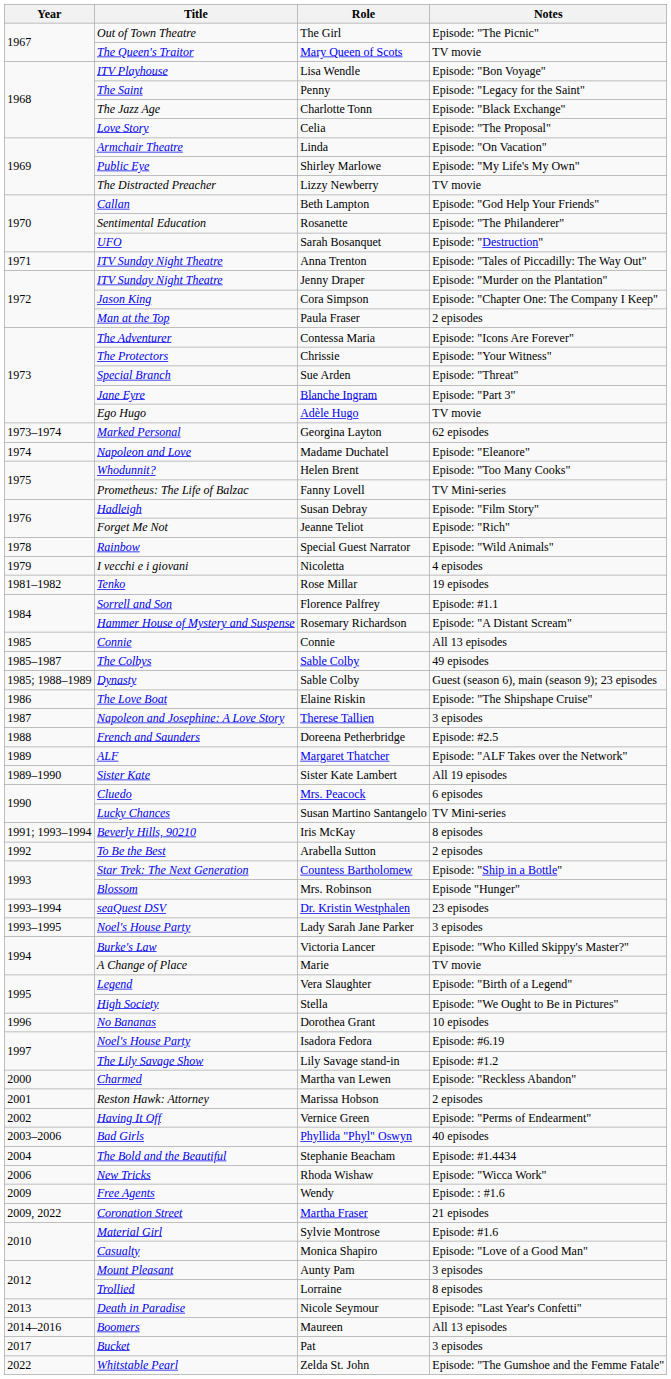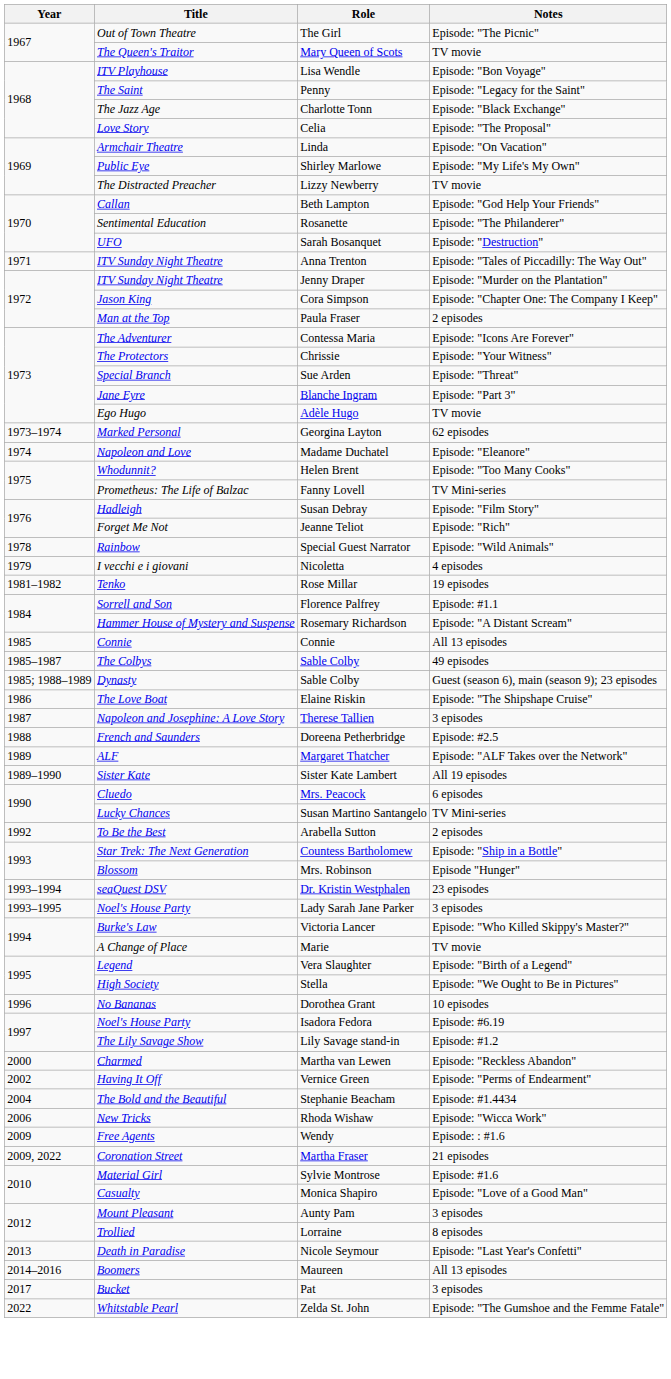 <table class="wikitable sortable">
 <tr>
 <th>Year</th>
 <th>Title</th>
 <th>Role</th>
 <th class="unsortable">Notes</th>
 </tr>
 <tr>
 <td rowspan="2">1967</td>
 <td><em>Out of Town Theatre</em></td>
 <td>The Girl</td>
 <td>Episode: "The Picnic"</td>
 </tr>
 <tr>
 <td><em><a href='#'>The Queen's Traitor</a></em></td>
 <td><a href='#'>Mary Queen of Scots</a></td>
 <td>TV movie</td>
 </tr>
 <tr>
 <td rowspan="4">1968</td>
 <td><em><a href='#'>ITV Playhouse</a></em></td>
 <td>Lisa Wendle</td>
 <td>Episode: "Bon Voyage"</td>
 </tr>
 <tr>
 <td><em><a href='#'>The Saint</a></em></td>
 <td>Penny</td>
 <td>Episode: "Legacy for the Saint"</td>
 </tr>
 <tr>
 <td><em>The Jazz Age</em></td>
 <td>Charlotte Tonn</td>
 <td>Episode: "Black Exchange"</td>
 </tr>
 <tr>
 <td><em><a href='#'>Love Story</a></em></td>
 <td>Celia</td>
 <td>Episode: "The Proposal"</td>
 </tr>
 <tr>
 <td rowspan="3">1969</td>
 <td><em><a href='#'>Armchair Theatre</a></em></td>
 <td>Linda</td>
 <td>Episode: "On Vacation"</td>
 </tr>
 <tr>
 <td><em><a href='#'>Public Eye</a></em></td>
 <td>Shirley Marlowe</td>
 <td>Episode: "My Life's My Own"</td>
 </tr>
 <tr>
 <td><em>The Distracted Preacher</em></td>
 <td>Lizzy Newberry</td>
 <td>TV movie</td>
 </tr>
 <tr>
 <td rowspan="3">1970</td>
 <td><em><a href='#'>Callan</a></em></td>
 <td>Beth Lampton</td>
 <td>Episode: "God Help Your Friends"</td>
 </tr>
 <tr>
 <td><em>Sentimental Education</em></td>
 <td>Rosanette</td>
 <td>Episode: "The Philanderer"</td>
 </tr>
 <tr>
 <td><em><a href='#'>UFO</a></em></td>
 <td>Sarah Bosanquet</td>
 <td>Episode: "<a href='#'>Destruction</a>"</td>
 </tr>
 <tr>
 <td>1971</td>
 <td><em><a href='#'>ITV Sunday Night Theatre</a></em></td>
 <td>Anna Trenton</td>
 <td>Episode: "Tales of Piccadilly: The Way Out"</td>
 </tr>
 <tr>
 <td rowspan="3">1972</td>
 <td><em><a href='#'>ITV Sunday Night Theatre</a></em></td>
 <td>Jenny Draper</td>
 <td>Episode: "Murder on the Plantation"</td>
 </tr>
 <tr>
 <td><em><a href='#'>Jason King</a></em></td>
 <td>Cora Simpson</td>
 <td>Episode: "Chapter One: The Company I Keep"</td>
 </tr>
 <tr>
 <td><em><a href='#'>Man at the Top</a></em></td>
 <td>Paula Fraser</td>
 <td>2 episodes</td>
 </tr>
 <tr>
 <td rowspan="5">1973</td>
 <td><em><a href='#'>The Adventurer</a></em></td>
 <td>Contessa Maria</td>
 <td>Episode: "Icons Are Forever"</td>
 </tr>
 <tr>
 <td><em><a href='#'>The Protectors</a></em></td>
 <td>Chrissie</td>
 <td>Episode: "Your Witness"</td>
 </tr>
 <tr>
 <td><em><a href='#'>Special Branch</a></em></td>
 <td>Sue Arden</td>
 <td>Episode: "Threat"</td>
 </tr>
 <tr>
 <td><em><a href='#'>Jane Eyre</a></em></td>
 <td><a href='#'>Blanche Ingram</a></td>
 <td>Episode: "Part 3"</td>
 </tr>
 <tr>
 <td><em>Ego Hugo</em></td>
 <td><a href='#'>Adèle Hugo</a></td>
 <td>TV movie</td>
 </tr>
 <tr>
 <td>1973–1974</td>
 <td><em><a href='#'>Marked Personal</a></em></td>
 <td>Georgina Layton</td>
 <td>62 episodes</td>
 </tr>
 <tr>
 <td>1974</td>
 <td><em><a href='#'>Napoleon and Love</a></em></td>
 <td>Madame Duchatel</td>
 <td>Episode: "Eleanore"</td>
 </tr>
 <tr>
 <td rowspan="2">1975</td>
 <td><em><a href='#'>Whodunnit?</a></em></td>
 <td>Helen Brent</td>
 <td>Episode: "Too Many Cooks"</td>
 </tr>
 <tr>
 <td><em>Prometheus: The Life of Balzac</em></td>
 <td>Fanny Lovell</td>
 <td>TV Mini-series</td>
 </tr>
 <tr>
 <td rowspan="2">1976</td>
 <td><em><a href='#'>Hadleigh</a></em></td>
 <td>Susan Debray</td>
 <td>Episode: "Film Story"</td>
 </tr>
 <tr>
 <td><em>Forget Me Not</em></td>
 <td>Jeanne Teliot</td>
 <td>Episode: "Rich"</td>
 </tr>
 <tr>
 <td>1978</td>
 <td><em><a href='#'>Rainbow</a></em></td>
 <td>Special Guest Narrator</td>
 <td>Episode: "Wild Animals"</td>
 </tr>
 <tr>
 <td>1979</td>
 <td><em>I vecchi e i giovani</em></td>
 <td>Nicoletta</td>
 <td>4 episodes</td>
 </tr>
 <tr>
 <td>1981–1982</td>
 <td><em><a href='#'>Tenko</a></em></td>
 <td>Rose Millar</td>
 <td>19 episodes</td>
 </tr>
 <tr>
 <td rowspan="2">1984</td>
 <td><em><a href='#'>Sorrell and Son</a></em></td>
 <td>Florence Palfrey</td>
 <td>Episode: #1.1</td>
 </tr>
 <tr>
 <td><em><a href='#'>Hammer House of Mystery and Suspense</a></em></td>
 <td>Rosemary Richardson</td>
 <td>Episode: "A Distant Scream"</td>
 </tr>
 <tr>
 <td>1985</td>
 <td><em><a href='#'>Connie</a></em></td>
 <td>Connie</td>
 <td>All 13 episodes</td>
 </tr>
 <tr>
 <td>1985–1987</td>
 <td><em><a href='#'>The Colbys</a></em></td>
 <td><a href='#'>Sable Colby</a></td>
 <td>49 episodes</td>
 </tr>
 <tr>
 <td>1985; 1988–1989</td>
 <td><em><a href='#'>Dynasty</a></em></td>
 <td>Sable Colby</td>
 <td>Guest (season 6), main (season 9); 23 episodes</td>
 </tr>
 <tr>
 <td>1986</td>
 <td><em><a href='#'>The Love Boat</a></em></td>
 <td>Elaine Riskin</td>
 <td>Episode: "The Shipshape Cruise"</td>
 </tr>
 <tr>
 <td>1987</td>
 <td><em><a href='#'>Napoleon and Josephine: A Love Story</a></em></td>
 <td><a href='#'>Therese Tallien</a></td>
 <td>3 episodes</td>
 </tr>
 <tr>
 <td>1988</td>
 <td><em><a href='#'>French and Saunders</a></em></td>
 <td>Doreena Petherbridge</td>
 <td>Episode: #2.5</td>
 </tr>
 <tr>
 <td>1989</td>
 <td><em><a href='#'>ALF</a></em></td>
 <td><a href='#'>Margaret Thatcher</a></td>
 <td>Episode: "ALF Takes over the Network"</td>
 </tr>
 <tr>
 <td>1989–1990</td>
 <td><em><a href='#'>Sister Kate</a></em></td>
 <td>Sister Kate Lambert</td>
 <td>All 19 episodes</td>
 </tr>
 <tr>
 <td rowspan="2">1990</td>
 <td><em><a href='#'>Cluedo</a></em></td>
 <td><a href='#'>Mrs. Peacock</a></td>
 <td>6 episodes</td>
 </tr>
 <tr>
 <td><em><a href='#'>Lucky Chances</a></em></td>
 <td>Susan Martino Santangelo</td>
 <td>TV Mini-series</td>
 </tr>
 <tr>
-<td>1991; 1993–1994</td>
-<td><em><a href='#'>Beverly Hills, 90210</a></em></td>
-<td>Iris McKay</td>
-<td>8 episodes</td>
-</tr>
-<tr>
 <td>1992</td>
 <td><em> <a href='#'>To Be the Best</a></em></td>
 <td>Arabella Sutton</td>
 <td>2 episodes</td>
 </tr>
 <tr>
 <td rowspan="2">1993</td>
 <td><em><a href='#'>Star Trek: The Next Generation</a></em></td>
 <td><a href='#'>Countess Bartholomew</a></td>
 <td>Episode: "<a href='#'>Ship in a Bottle</a>"</td>
 </tr>
 <tr>
 <td><em><a href='#'>Blossom</a></em></td>
 <td>Mrs. Robinson</td>
 <td>Episode "Hunger"</td>
 </tr>
 <tr>
 <td>1993–1994</td>
 <td><em><a href='#'>seaQuest DSV</a></em></td>
 <td><a href='#'>Dr. Kristin Westphalen</a></td>
 <td>23 episodes</td>
 </tr>
 <tr>
 <td>1993–1995</td>
 <td><em><a href='#'>Noel's House Party</a></em></td>
 <td>Lady Sarah Jane Parker</td>
 <td>3 episodes</td>
 </tr>
 <tr>
 <td rowspan="2">1994</td>
 <td><em><a href='#'>Burke's Law</a></em></td>
 <td>Victoria Lancer</td>
 <td>Episode: "Who Killed Skippy's Master?"</td>
 </tr>
 <tr>
 <td><em>A Change of Place</em></td>
 <td>Marie</td>
 <td>TV movie</td>
 </tr>
 <tr>
 <td rowspan="2">1995</td>
 <td><em><a href='#'>Legend</a></em></td>
 <td>Vera Slaughter</td>
 <td>Episode: "Birth of a Legend"</td>
 </tr>
 <tr>
 <td><em><a href='#'>High Society</a></em></td>
 <td>Stella</td>
 <td>Episode: "We Ought to Be in Pictures"</td>
 </tr>
 <tr>
 <td>1996</td>
 <td><em><a href='#'>No Bananas</a></em></td>
 <td>Dorothea Grant</td>
 <td>10 episodes</td>
 </tr>
 <tr>
 <td rowspan="2">1997</td>
 <td><em><a href='#'>Noel's House Party</a></em></td>
 <td>Isadora Fedora</td>
 <td>Episode: #6.19</td>
 </tr>
 <tr>
 <td><em><a href='#'>The Lily Savage Show</a></em></td>
 <td>Lily Savage stand-in</td>
 <td>Episode: #1.2</td>
 </tr>
 <tr>
 <td>2000</td>
 <td><em><a href='#'>Charmed</a></em></td>
 <td>Martha van Lewen</td>
 <td>Episode: "Reckless Abandon"</td>
 </tr>
 <tr>
-<td>2001</td>
-<td><em>Reston Hawk: Attorney</em></td>
-<td>Marissa Hobson</td>
-<td>2 episodes</td>
-</tr>
-<tr>
 <td>2002</td>
 <td><em><a href='#'>Having It Off</a></em></td>
 <td>Vernice Green</td>
 <td>Episode: "Perms of Endearment"</td>
-</tr>
-<tr>
-<td>2003–2006</td>
-<td><em><a href='#'>Bad Girls</a></em></td>
-<td><a href='#'>Phyllida "Phyl" Oswyn</a></td>
-<td>40 episodes</td>
 </tr>
 <tr>
 <td>2004</td>
 <td><em><a href='#'>The Bold and the Beautiful</a></em></td>
 <td>Stephanie Beacham</td>
 <td>Episode: #1.4434</td>
 </tr>
 <tr>
 <td>2006</td>
 <td><em><a href='#'>New Tricks</a></em></td>
 <td>Rhoda Wishaw</td>
 <td>Episode: "Wicca Work"</td>
 </tr>
 <tr>
 <td>2009</td>
 <td><em><a href='#'>Free Agents</a></em></td>
 <td>Wendy</td>
 <td>Episode: : #1.6</td>
 </tr>
 <tr>
 <td>2009, 2022</td>
 <td><em><a href='#'>Coronation Street</a></em></td>
 <td><a href='#'>Martha Fraser</a></td>
 <td>21 episodes</td>
 </tr>
 <tr>
 <td rowspan="2">2010</td>
 <td><em><a href='#'>Material Girl</a></em></td>
 <td>Sylvie Montrose</td>
 <td>Episode: #1.6</td>
 </tr>
 <tr>
 <td><em><a href='#'>Casualty</a></em></td>
 <td>Monica Shapiro</td>
 <td>Episode: "Love of a Good Man"</td>
 </tr>
 <tr>
 <td rowspan="2">2012</td>
 <td><em><a href='#'>Mount Pleasant</a></em></td>
 <td>Aunty Pam</td>
 <td>3 episodes</td>
 </tr>
 <tr>
 <td><em><a href='#'>Trollied</a></em></td>
 <td>Lorraine</td>
 <td>8 episodes</td>
 </tr>
 <tr>
 <td>2013</td>
 <td><em><a href='#'>Death in Paradise</a></em></td>
 <td>Nicole Seymour</td>
 <td>Episode: "Last Year's Confetti"</td>
 </tr>
 <tr>
 <td>2014–2016</td>
 <td><em><a href='#'>Boomers</a></em></td>
 <td>Maureen</td>
 <td>All 13 episodes</td>
 </tr>
 <tr>
 <td>2017</td>
 <td><em><a href='#'>Bucket</a></em></td>
 <td>Pat</td>
 <td>3 episodes</td>
 </tr>
 <tr>
 <td>2022</td>
 <td><em><a href='#'>Whitstable Pearl</a></em></td>
 <td>Zelda St. John</td>
 <td>Episode: "The Gumshoe and the Femme Fatale"</td>
 </tr>
 </table>
